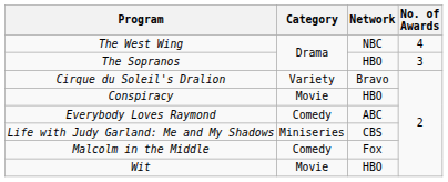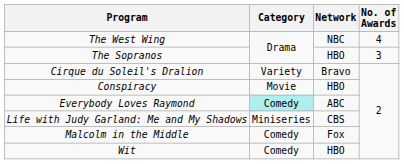 <table class="wikitable">
 <tr>
 <th>Program</th>
 <th>Category</th>
 <th>Network</th>
 <th>No. of<br>Awards</th>
 </tr>
 <tr style="text-align:center">
 <td><em>The West Wing</em></td>
 <td rowspan="2">Drama</td>
 <td>NBC</td>
 <td>4</td>
 </tr>
 <tr style="text-align:center">
 <td><em>The Sopranos</em></td>
 <td>HBO</td>
 <td>3</td>
 </tr>
 <tr style="text-align:center">
 <td><em>Cirque du Soleil's Dralion</em></td>
 <td>Variety</td>
 <td>Bravo</td>
 <td rowspan="6">2</td>
 </tr>
 <tr style="text-align:center">
 <td><em>Conspiracy</em></td>
 <td>Movie</td>
 <td>HBO</td>
 </tr>
 <tr style="text-align:center">
 <td><em>Everybody Loves Raymond</em></td>
-<td>Comedy</td>
+<td style="background: paleturquoise;">Comedy</td>
 <td>ABC</td>
 </tr>
 <tr style="text-align:center">
 <td><em>Life with Judy Garland: Me and My Shadows</em></td>
 <td>Miniseries</td>
 <td>CBS</td>
 </tr>
 <tr style="text-align:center">
 <td><em>Malcolm in the Middle</em></td>
 <td>Comedy</td>
 <td>Fox</td>
 </tr>
 <tr style="text-align:center">
 <td><em>Wit</em></td>
-<td>Movie</td>
+<td>Comedy</td>
 <td>HBO</td>
 </tr>
 </table>
